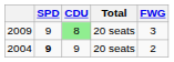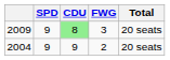 <table class="wikitable" style="text-align:center">
 <tr>
 <th></th>
 <th><a href='#'>SPD</a></th>
 <th><a href='#'>CDU</a></th>
+<th><a href='#'>FWG</a></th>
 <th>Total</th>
-<th><a href='#'>FWG</a></th>
 </tr>
 <tr>
 <td>2009</td>
 <td>9</td>
 <td style="background: lightgreen;">8</td>
+<td>3</td>
 <td>20 seats</td>
-<td>3</td>
 </tr>
 <tr>
 <td>2004</td>
-<td><strong>9</strong></td>
 <td>9</td>
+<td>9</td>
+<td>2</td>
 <td>20 seats</td>
-<td>2</td>
 </tr>
 </table>
